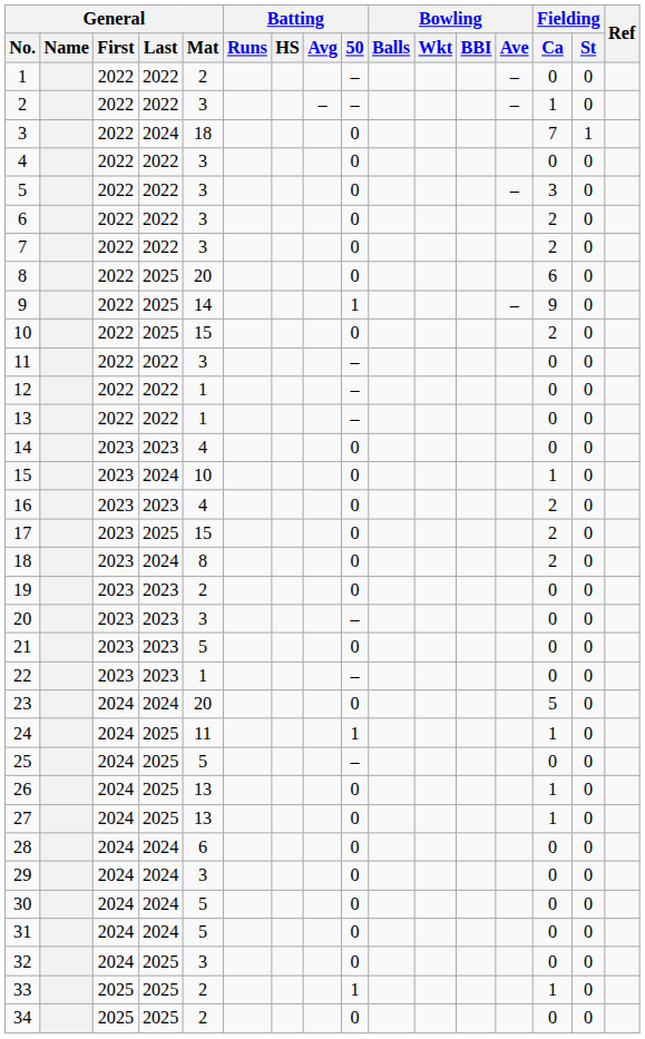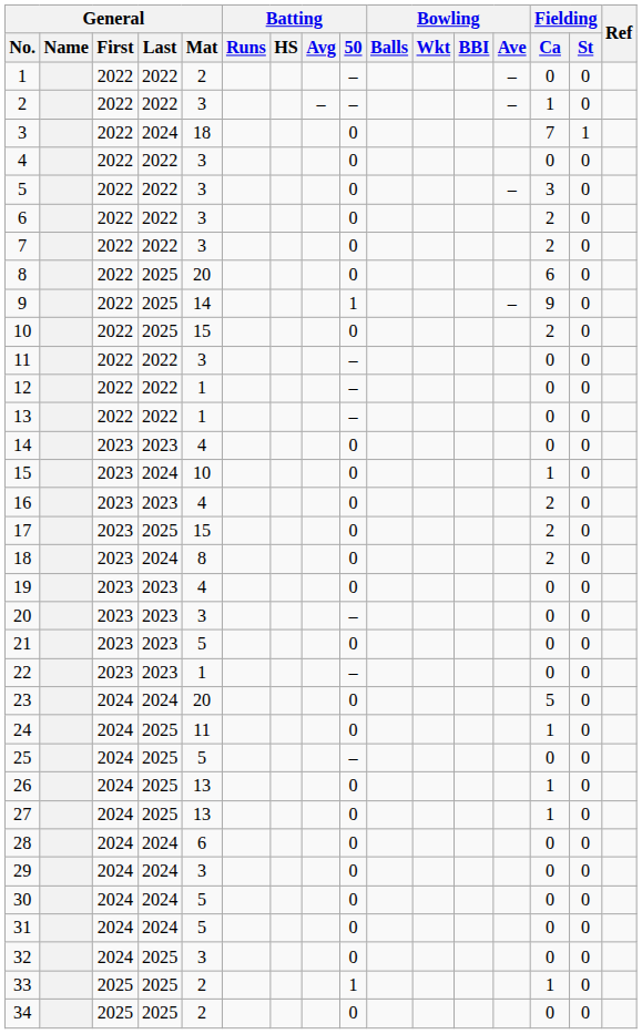 <table class="wikitable plainrowheaders sortable">
 <tr align="center">
 <th scope="col" colspan=5 class="unsortable">General</th>
 <th scope="col" colspan=4 class="unsortable"><a href='#'>Batting</a></th>
 <th scope="col" colspan=4 class="unsortable"><a href='#'>Bowling</a></th>
 <th scope="col" colspan=2 class="unsortable"><a href='#'>Fielding</a></th>
 <th scope="col" rowspan=2 class="unsortable">Ref</th>
 </tr>
 <tr align="center">
 <th scope="col">No.</th>
 <th scope="col">Name</th>
 <th scope="col">First</th>
 <th scope="col">Last</th>
 <th scope="col">Mat</th>
 <th scope="col"><a href='#'>Runs</a></th>
 <th scope="col">HS</th>
 <th scope="col"><a href='#'>Avg</a></th>
 <th scope="col"><a href='#'>50</a></th>
 <th scope="col"><a href='#'>Balls</a></th>
 <th scope="col"><a href='#'>Wkt</a></th>
 <th scope="col"><a href='#'>BBI</a></th>
 <th scope="col"><a href='#'>Ave</a></th>
 <th scope="col"><a href='#'>Ca</a></th>
 <th scope="col"><a href='#'>St</a></th>
 </tr>
 <tr align="center">
 <td>1</td>
 <th scope="row"></th>
 <td>2022</td>
 <td>2022</td>
 <td>2</td>
 <td></td>
 <td></td>
 <td></td>
 <td>–</td>
 <td></td>
 <td></td>
 <td></td>
 <td>–</td>
 <td>0</td>
 <td>0</td>
 <td></td>
 </tr>
 <tr align="center">
 <td>2</td>
 <th scope="row"></th>
 <td>2022</td>
 <td>2022</td>
 <td>3</td>
 <td></td>
 <td></td>
 <td>–</td>
 <td>–</td>
 <td></td>
 <td></td>
 <td></td>
 <td>–</td>
 <td>1</td>
 <td>0</td>
 <td></td>
 </tr>
 <tr align="center">
 <td>3</td>
 <th scope="row"></th>
 <td>2022</td>
 <td>2024</td>
 <td>18</td>
 <td></td>
 <td></td>
 <td></td>
 <td>0</td>
 <td></td>
 <td></td>
 <td></td>
 <td></td>
 <td>7</td>
 <td>1</td>
 <td></td>
 </tr>
 <tr align="center">
 <td>4</td>
 <th scope="row"></th>
 <td>2022</td>
 <td>2022</td>
 <td>3</td>
 <td></td>
 <td></td>
 <td></td>
 <td>0</td>
 <td></td>
 <td></td>
 <td></td>
 <td></td>
 <td>0</td>
 <td>0</td>
 <td></td>
 </tr>
 <tr align="center">
 <td>5</td>
 <th scope="row"></th>
 <td>2022</td>
 <td>2022</td>
 <td>3</td>
 <td></td>
 <td></td>
 <td></td>
 <td>0</td>
 <td></td>
 <td></td>
 <td></td>
 <td>–</td>
 <td>3</td>
 <td>0</td>
 <td></td>
 </tr>
 <tr align="center">
 <td>6</td>
 <th scope="row"></th>
 <td>2022</td>
 <td>2022</td>
 <td>3</td>
 <td></td>
 <td></td>
 <td></td>
 <td>0</td>
 <td></td>
 <td></td>
 <td></td>
 <td></td>
 <td>2</td>
 <td>0</td>
 <td></td>
 </tr>
 <tr align="center">
 <td>7</td>
 <th scope="row"></th>
 <td>2022</td>
 <td>2022</td>
 <td>3</td>
 <td></td>
 <td></td>
 <td></td>
 <td>0</td>
 <td></td>
 <td></td>
 <td></td>
 <td></td>
 <td>2</td>
 <td>0</td>
 <td></td>
 </tr>
 <tr align="center">
 <td>8</td>
 <th scope="row"></th>
 <td>2022</td>
 <td>2025</td>
 <td>20</td>
 <td></td>
 <td></td>
 <td></td>
 <td>0</td>
 <td></td>
 <td></td>
 <td></td>
 <td></td>
 <td>6</td>
 <td>0</td>
 <td></td>
 </tr>
 <tr align="center">
 <td>9</td>
 <th scope="row"></th>
 <td>2022</td>
 <td>2025</td>
 <td>14</td>
 <td></td>
 <td></td>
 <td></td>
 <td>1</td>
 <td></td>
 <td></td>
 <td></td>
 <td>–</td>
 <td>9</td>
 <td>0</td>
 <td></td>
 </tr>
 <tr align="center">
 <td>10</td>
 <th scope="row"></th>
 <td>2022</td>
 <td>2025</td>
 <td>15</td>
 <td></td>
 <td></td>
 <td></td>
 <td>0</td>
 <td></td>
 <td></td>
 <td></td>
 <td></td>
 <td>2</td>
 <td>0</td>
 <td></td>
 </tr>
 <tr align="center">
 <td>11</td>
 <th scope="row"></th>
 <td>2022</td>
 <td>2022</td>
 <td>3</td>
 <td></td>
 <td></td>
 <td></td>
 <td>–</td>
 <td></td>
 <td></td>
 <td></td>
 <td></td>
 <td>0</td>
 <td>0</td>
 <td></td>
 </tr>
 <tr align="center">
 <td>12</td>
 <th scope="row"></th>
 <td>2022</td>
 <td>2022</td>
 <td>1</td>
 <td></td>
 <td></td>
 <td></td>
 <td>–</td>
 <td></td>
 <td></td>
 <td></td>
 <td></td>
 <td>0</td>
 <td>0</td>
 <td></td>
 </tr>
 <tr align="center">
 <td>13</td>
 <th scope="row"></th>
 <td>2022</td>
 <td>2022</td>
 <td>1</td>
 <td></td>
 <td></td>
 <td></td>
 <td>–</td>
 <td></td>
 <td></td>
 <td></td>
 <td></td>
 <td>0</td>
 <td>0</td>
 <td></td>
 </tr>
 <tr align="center">
 <td>14</td>
 <th scope="row"></th>
 <td>2023</td>
 <td>2023</td>
 <td>4</td>
 <td></td>
 <td></td>
 <td></td>
 <td>0</td>
 <td></td>
 <td></td>
 <td></td>
 <td></td>
 <td>0</td>
 <td>0</td>
 <td></td>
 </tr>
 <tr align="center">
 <td>15</td>
 <th scope="row"></th>
 <td>2023</td>
 <td>2024</td>
 <td>10</td>
 <td></td>
 <td></td>
 <td></td>
 <td>0</td>
 <td></td>
 <td></td>
 <td></td>
 <td></td>
 <td>1</td>
 <td>0</td>
 <td></td>
 </tr>
 <tr align="center">
 <td>16</td>
 <th scope="row"></th>
 <td>2023</td>
 <td>2023</td>
 <td>4</td>
 <td></td>
 <td></td>
 <td></td>
 <td>0</td>
 <td></td>
 <td></td>
 <td></td>
 <td></td>
 <td>2</td>
 <td>0</td>
 <td></td>
 </tr>
 <tr align="center">
 <td>17</td>
 <th scope="row"></th>
 <td>2023</td>
 <td>2025</td>
 <td>15</td>
 <td></td>
 <td></td>
 <td></td>
 <td>0</td>
 <td></td>
 <td></td>
 <td></td>
 <td></td>
 <td>2</td>
 <td>0</td>
 <td></td>
 </tr>
 <tr align="center">
 <td>18</td>
 <th scope="row"></th>
 <td>2023</td>
 <td>2024</td>
 <td>8</td>
 <td></td>
 <td></td>
 <td></td>
 <td>0</td>
 <td></td>
 <td></td>
 <td></td>
 <td></td>
 <td>2</td>
 <td>0</td>
 <td></td>
 </tr>
 <tr align="center">
 <td>19</td>
 <th scope="row"></th>
 <td>2023</td>
 <td>2023</td>
-<td>2</td>
+<td>4</td>
 <td></td>
 <td></td>
 <td></td>
 <td>0</td>
 <td></td>
 <td></td>
 <td></td>
 <td></td>
 <td>0</td>
 <td>0</td>
 <td></td>
 </tr>
 <tr align="center">
 <td>20</td>
 <th scope="row"></th>
 <td>2023</td>
 <td>2023</td>
 <td>3</td>
 <td></td>
 <td></td>
 <td></td>
 <td>–</td>
 <td></td>
 <td></td>
 <td></td>
 <td></td>
 <td>0</td>
 <td>0</td>
 <td></td>
 </tr>
 <tr align="center">
 <td>21</td>
 <th scope="row"></th>
 <td>2023</td>
 <td>2023</td>
 <td>5</td>
 <td></td>
 <td></td>
 <td></td>
 <td>0</td>
 <td></td>
 <td></td>
 <td></td>
 <td></td>
 <td>0</td>
 <td>0</td>
 <td></td>
 </tr>
 <tr align="center">
 <td>22</td>
 <th scope="row"></th>
 <td>2023</td>
 <td>2023</td>
 <td>1</td>
 <td></td>
 <td></td>
 <td></td>
 <td>–</td>
 <td></td>
 <td></td>
 <td></td>
 <td></td>
 <td>0</td>
 <td>0</td>
 <td></td>
 </tr>
 <tr align="center">
 <td>23</td>
 <th scope="row"></th>
 <td>2024</td>
 <td>2024</td>
 <td>20</td>
 <td></td>
 <td></td>
 <td></td>
 <td>0</td>
 <td></td>
 <td></td>
 <td></td>
 <td></td>
 <td>5</td>
 <td>0</td>
 <td></td>
 </tr>
 <tr align="center">
 <td>24</td>
 <th scope="row"></th>
 <td>2024</td>
 <td>2025</td>
 <td>11</td>
 <td></td>
 <td></td>
 <td></td>
-<td>1</td>
+<td>0</td>
 <td></td>
 <td></td>
 <td></td>
 <td></td>
 <td>1</td>
 <td>0</td>
 <td></td>
 </tr>
 <tr align="center">
 <td>25</td>
 <th scope="row"></th>
 <td>2024</td>
 <td>2025</td>
 <td>5</td>
 <td></td>
 <td></td>
 <td></td>
 <td>–</td>
 <td></td>
 <td></td>
 <td></td>
 <td></td>
 <td>0</td>
 <td>0</td>
 <td></td>
 </tr>
 <tr align="center">
 <td>26</td>
 <th scope="row"></th>
 <td>2024</td>
 <td>2025</td>
 <td>13</td>
 <td></td>
 <td></td>
 <td></td>
 <td>0</td>
 <td></td>
 <td></td>
 <td></td>
 <td></td>
 <td>1</td>
 <td>0</td>
 <td></td>
 </tr>
 <tr align="center">
 <td>27</td>
 <th scope="row"></th>
 <td>2024</td>
 <td>2025</td>
 <td>13</td>
 <td></td>
 <td></td>
 <td></td>
 <td>0</td>
 <td></td>
 <td></td>
 <td></td>
 <td></td>
 <td>1</td>
 <td>0</td>
 <td></td>
 </tr>
 <tr align="center">
 <td>28</td>
 <th scope="row"></th>
 <td>2024</td>
 <td>2024</td>
 <td>6</td>
 <td></td>
 <td></td>
 <td></td>
 <td>0</td>
 <td></td>
 <td></td>
 <td></td>
 <td></td>
 <td>0</td>
 <td>0</td>
 <td></td>
 </tr>
 <tr align="center">
 <td>29</td>
 <th scope="row"></th>
 <td>2024</td>
 <td>2024</td>
 <td>3</td>
 <td></td>
 <td></td>
 <td></td>
 <td>0</td>
 <td></td>
 <td></td>
 <td></td>
 <td></td>
 <td>0</td>
 <td>0</td>
 <td></td>
 </tr>
 <tr align="center">
 <td>30</td>
 <th scope="row"></th>
 <td>2024</td>
 <td>2024</td>
 <td>5</td>
 <td></td>
 <td></td>
 <td></td>
 <td>0</td>
 <td></td>
 <td></td>
 <td></td>
 <td></td>
 <td>0</td>
 <td>0</td>
 <td></td>
 </tr>
 <tr align="center">
 <td>31</td>
 <th scope="row"></th>
 <td>2024</td>
 <td>2024</td>
 <td>5</td>
 <td></td>
 <td></td>
 <td></td>
 <td>0</td>
 <td></td>
 <td></td>
 <td></td>
 <td></td>
 <td>0</td>
 <td>0</td>
 <td></td>
 </tr>
 <tr align="center">
 <td>32</td>
 <th scope="row"></th>
 <td>2024</td>
 <td>2025</td>
 <td>3</td>
 <td></td>
 <td></td>
 <td></td>
 <td>0</td>
 <td></td>
 <td></td>
 <td></td>
 <td></td>
 <td>0</td>
 <td>0</td>
 <td></td>
 </tr>
 <tr align="center">
 <td>33</td>
 <th scope="row"></th>
 <td>2025</td>
 <td>2025</td>
 <td>2</td>
 <td></td>
 <td></td>
 <td></td>
 <td>1</td>
 <td></td>
 <td></td>
 <td></td>
 <td></td>
 <td>1</td>
 <td>0</td>
 <td></td>
 </tr>
 <tr align="center">
 <td>34</td>
 <th scope="row"></th>
 <td>2025</td>
 <td>2025</td>
 <td>2</td>
 <td></td>
 <td></td>
 <td></td>
 <td>0</td>
 <td></td>
 <td></td>
 <td></td>
 <td></td>
 <td>0</td>
 <td>0</td>
 <td></td>
 </tr>
 </table>
